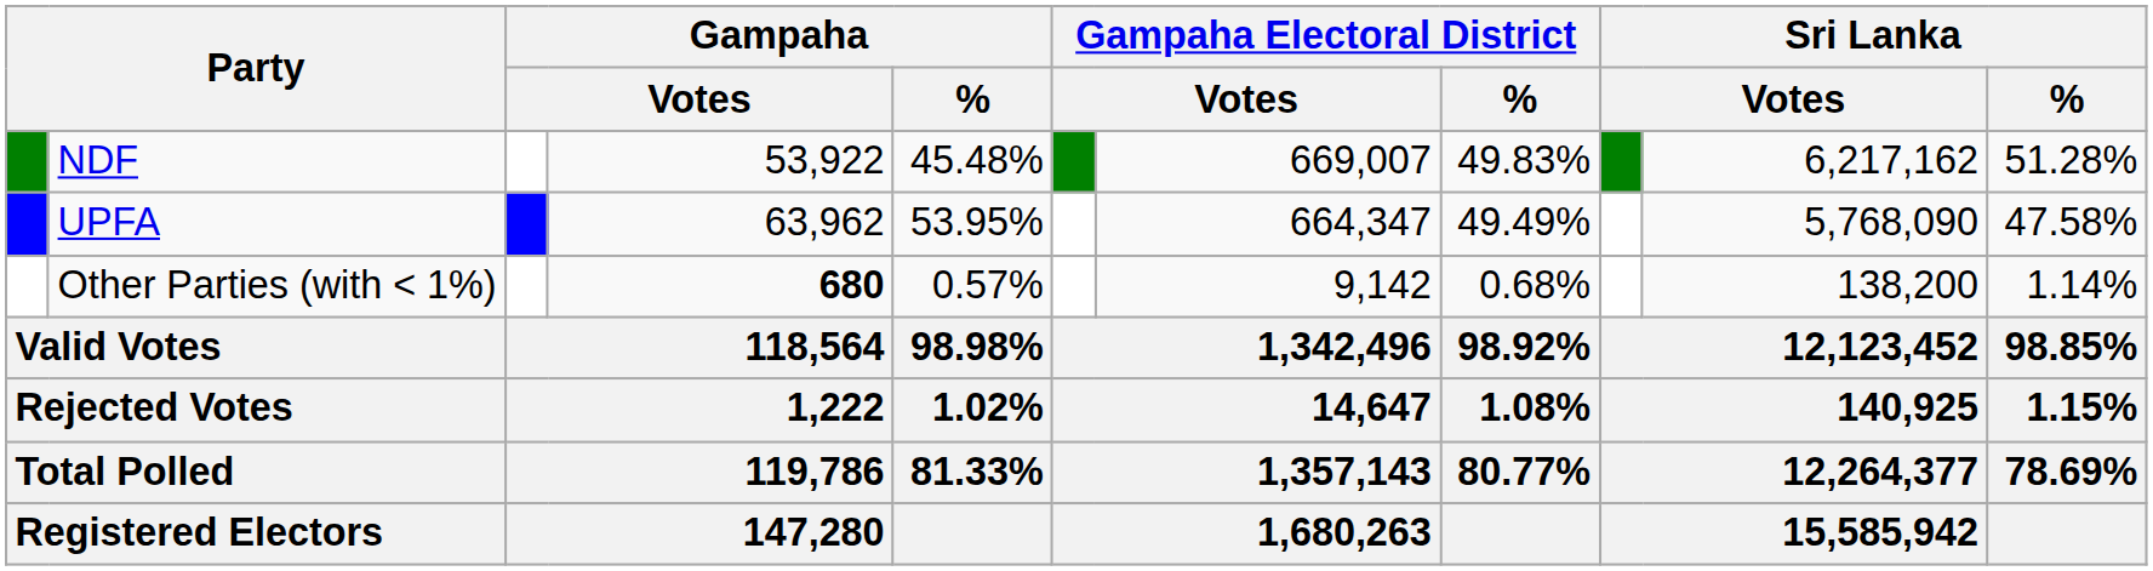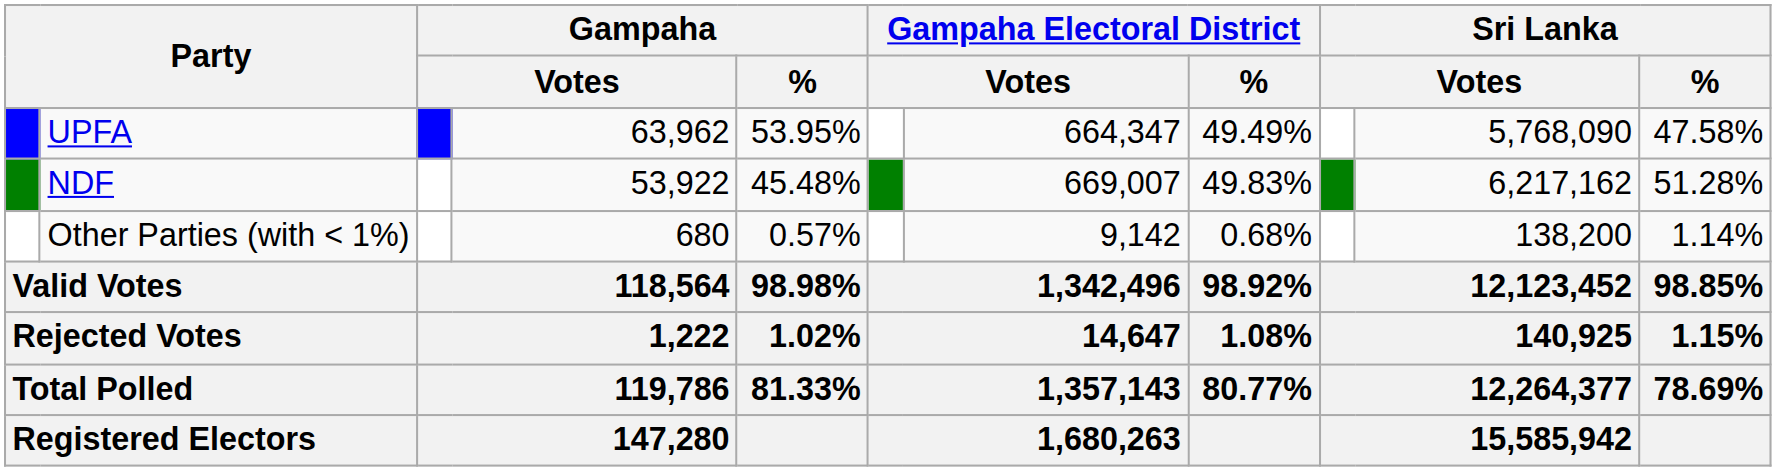 <table class="wikitable">
 <tr>
 <th colspan="2" width="144px"rowspan="2">Party</th>
 <th colspan="3" width="216px">Gampaha</th>
 <th colspan="3" width="216px"><a href='#'>Gampaha Electoral District</a></th>
 <th colspan="3" width="216px">Sri Lanka</th>
 </tr>
 <tr>
 <th colspan="2" width="144px">Votes</th>
 <th>%</th>
 <th colspan="2" width="144px">Votes</th>
 <th>%</th>
 <th colspan="2" width="144px">Votes</th>
 <th>%</th>
 </tr>
 <tr>
+<td style="background-color:blue;" width="10px"></td>
+<td style="text-align:left;"><a href='#'>UPFA</a></td>
+<td style="background-color:blue;" width="10px"></td>
+<td style="text-align:right;">63,962</td>
+<td style="text-align:right;">53.95%</td>
+<td style="background-color:white;" width="10px"></td>
+<td style="text-align:right;">664,347</td>
+<td style="text-align:right;">49.49%</td>
+<td style="background-color:white;" width="10px"></td>
+<td style="text-align:right;">5,768,090</td>
+<td style="text-align:right;">47.58%</td>
+</tr>
+<tr>
 <td style="background-color:green;" width="10px"></td>
 <td style="text-align:left;"><a href='#'>NDF</a></td>
 <td style="background-color:white;" width="10px"></td>
 <td style="text-align:right;">53,922</td>
 <td style="text-align:right;">45.48%</td>
 <td style="background-color:green;" width="10px"></td>
 <td style="text-align:right;">669,007</td>
 <td style="text-align:right;">49.83%</td>
 <td style="background-color:green;" width="10px"></td>
 <td style="text-align:right;">6,217,162</td>
 <td style="text-align:right;">51.28%</td>
 </tr>
 <tr>
-<td style="background-color:blue;" width="10px"></td>
-<td style="text-align:left;"><a href='#'>UPFA</a></td>
-<td style="background-color:blue;" width="10px"></td>
-<td style="text-align:right;">63,962</td>
-<td style="text-align:right;">53.95%</td>
-<td style="background-color:white;" width="10px"></td>
-<td style="text-align:right;">664,347</td>
-<td style="text-align:right;">49.49%</td>
-<td style="background-color:white;" width="10px"></td>
-<td style="text-align:right;">5,768,090</td>
-<td style="text-align:right;">47.58%</td>
-</tr>
-<tr>
 <td style="background-color:white;" width="10px"></td>
 <td style="text-align:left;">Other Parties (with < 1%)</td>
 <td style="background-color:white;" width="10px"></td>
-<td style="text-align:right;"><strong>680</strong></td>
+<td style="text-align:right;">680</td>
 <td style="text-align:right;">0.57%</td>
 <td style="background-color:white;" width="10px"></td>
 <td style="text-align:right;">9,142</td>
 <td style="text-align:right;">0.68%</td>
 <td style="background-color:white;" width="10px"></td>
 <td style="text-align:right;">138,200</td>
 <td style="text-align:right;">1.14%</td>
 </tr>
 <tr>
 <th colspan="2" width="144px"style="text-align:left;">Valid Votes</th>
 <th style="text-align:right;"colspan="2" width="144px">118,564</th>
 <th style="text-align:right;">98.98%</th>
 <th style="text-align:right;"colspan="2" width="144px">1,342,496</th>
 <th style="text-align:right;">98.92%</th>
 <th style="text-align:right;"colspan="2" width="144px">12,123,452</th>
 <th style="text-align:right;">98.85%</th>
 </tr>
 <tr>
 <th colspan="2" width="144px"style="text-align:left;">Rejected Votes</th>
 <th style="text-align:right;"colspan="2" width="144px">1,222</th>
 <th style="text-align:right;">1.02%</th>
 <th style="text-align:right;"colspan="2" width="144px">14,647</th>
 <th style="text-align:right;">1.08%</th>
 <th style="text-align:right;"colspan="2" width="144px">140,925</th>
 <th style="text-align:right;">1.15%</th>
 </tr>
 <tr>
 <th colspan="2" width="144px"style="text-align:left;">Total Polled</th>
 <th style="text-align:right;"colspan="2" width="144px">119,786</th>
 <th style="text-align:right;">81.33%</th>
 <th style="text-align:right;"colspan="2" width="144px">1,357,143</th>
 <th style="text-align:right;">80.77%</th>
 <th style="text-align:right;"colspan="2" width="144px">12,264,377</th>
 <th style="text-align:right;">78.69%</th>
 </tr>
 <tr>
 <th colspan="2" width="144px"style="text-align:left;">Registered Electors</th>
 <th style="text-align:right;"colspan="2" width="144px">147,280</th>
 <th></th>
 <th style="text-align:right;"colspan="2" width="144px">1,680,263</th>
 <th></th>
 <th style="text-align:right;"colspan="2" width="144px">15,585,942</th>
 <th></th>
 </tr>
 </table>
